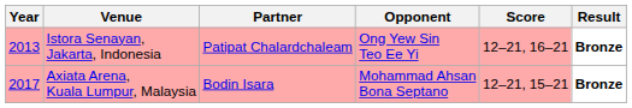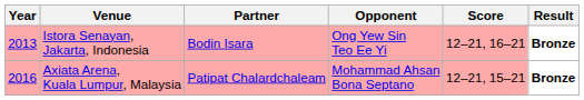 <table class="sortable wikitable" style="font-size: 90%;">
 <tr>
 <th>Year</th>
 <th>Venue</th>
 <th>Partner</th>
 <th>Opponent</th>
 <th>Score</th>
 <th>Result</th>
 </tr>
 <tr style="background:#FFAAAA">
 <td align="center"><a href='#'>2013</a></td>
 <td align="left"><a href='#'>Istora Senayan</a>,<br><a href='#'>Jakarta</a>, Indonesia</td>
-<td align="left"> <a href='#'>Patipat Chalardchaleam</a></td>
+<td align="left"> <a href='#'>Bodin Isara</a></td>
 <td align="left"> <a href='#'>Ong Yew Sin</a><br> <a href='#'>Teo Ee Yi</a></td>
 <td align="left">12–21, 16–21</td>
 <td style="text-align:left; background:white"> <strong>Bronze</strong></td>
 </tr>
 <tr style="background:#FFAAAA">
-<td align="center"><a href='#'>2017</a></td>
+<td align="center"><a href='#'>2016</a></td>
 <td align="left"><a href='#'>Axiata Arena</a>,<br><a href='#'>Kuala Lumpur</a>, Malaysia</td>
-<td align="left"> <a href='#'>Bodin Isara</a></td>
+<td align="left"> <a href='#'>Patipat Chalardchaleam</a></td>
 <td align="left"> <a href='#'>Mohammad Ahsan</a><br> <a href='#'>Bona Septano</a></td>
 <td align="left">12–21, 15–21</td>
 <td style="text-align:left; background:white"> <strong>Bronze</strong></td>
 </tr>
 </table>
